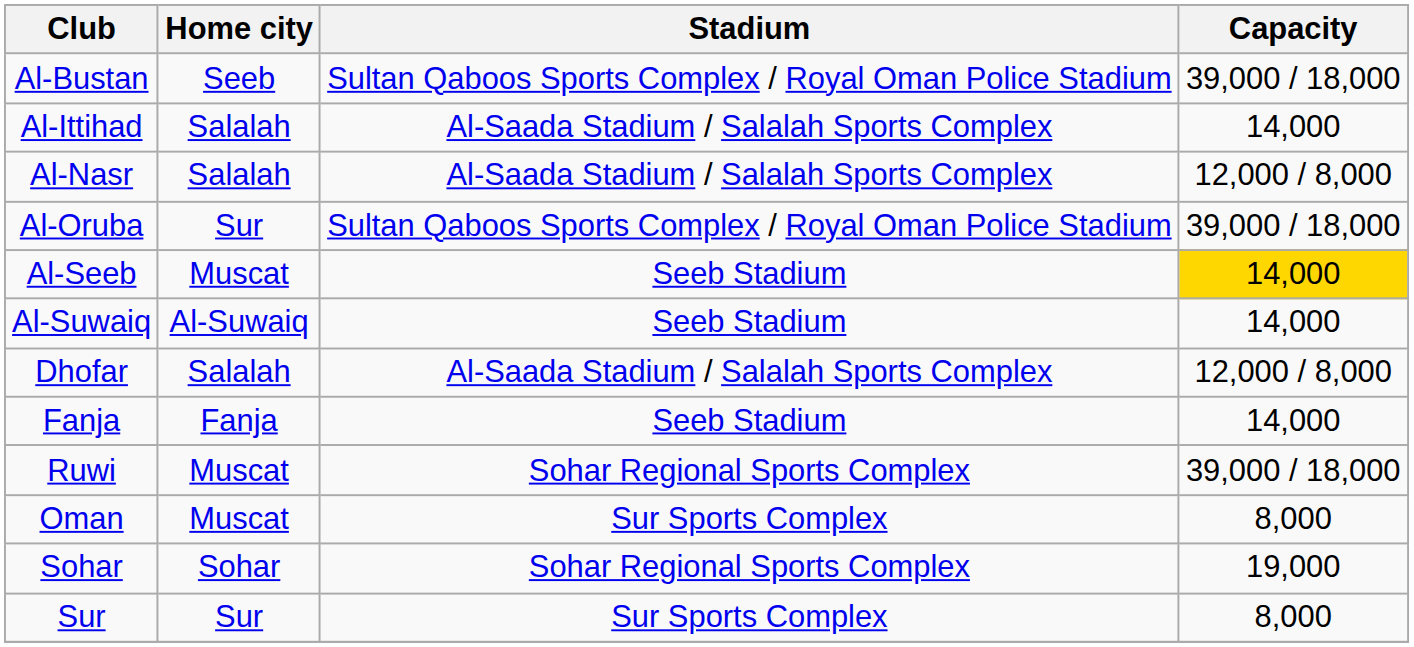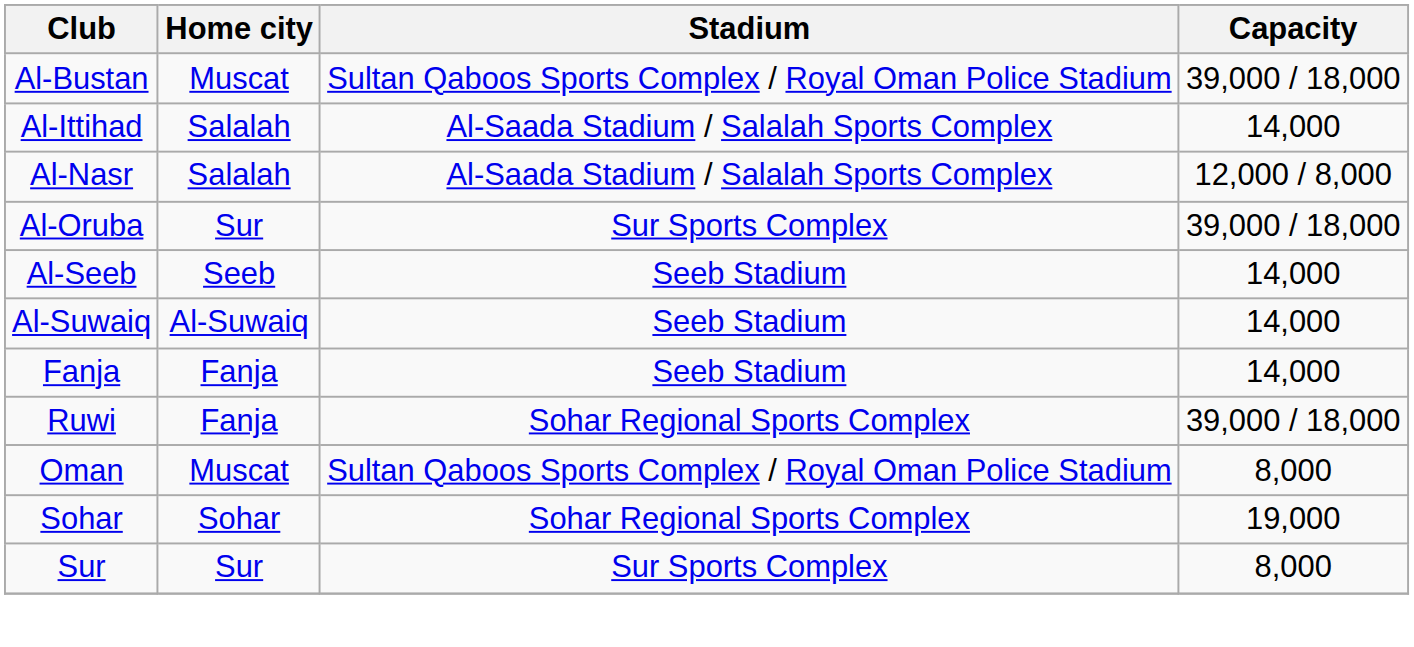 <table class="wikitable" style="text-align: center;">
 <tr>
 <th>Club</th>
 <th>Home city</th>
 <th>Stadium</th>
 <th>Capacity</th>
 </tr>
 <tr>
 <td><a href='#'>Al-Bustan</a></td>
-<td><a href='#'>Seeb</a></td>
+<td><a href='#'>Muscat</a></td>
 <td><a href='#'>Sultan Qaboos Sports Complex</a> / <a href='#'>Royal Oman Police Stadium</a></td>
 <td>39,000 / 18,000</td>
 </tr>
 <tr>
 <td><a href='#'>Al-Ittihad</a></td>
 <td><a href='#'>Salalah</a></td>
 <td><a href='#'>Al-Saada Stadium</a> / <a href='#'>Salalah Sports Complex</a></td>
 <td>14,000</td>
 </tr>
 <tr>
 <td><a href='#'>Al-Nasr</a></td>
 <td><a href='#'>Salalah</a></td>
 <td><a href='#'>Al-Saada Stadium</a> / <a href='#'>Salalah Sports Complex</a></td>
 <td>12,000 / 8,000</td>
 </tr>
 <tr>
 <td><a href='#'>Al-Oruba</a></td>
 <td><a href='#'>Sur</a></td>
-<td><a href='#'>Sultan Qaboos Sports Complex</a> / <a href='#'>Royal Oman Police Stadium</a></td>
+<td><a href='#'>Sur Sports Complex</a></td>
 <td>39,000 / 18,000</td>
 </tr>
 <tr>
 <td><a href='#'>Al-Seeb</a></td>
-<td><a href='#'>Muscat</a></td>
+<td><a href='#'>Seeb</a></td>
 <td><a href='#'>Seeb Stadium</a></td>
-<td style="background: gold;">14,000</td>
+<td>14,000</td>
 </tr>
 <tr>
 <td><a href='#'>Al-Suwaiq</a></td>
 <td><a href='#'>Al-Suwaiq</a></td>
 <td><a href='#'>Seeb Stadium</a></td>
 <td>14,000</td>
-</tr>
-<tr>
-<td><a href='#'>Dhofar</a></td>
-<td><a href='#'>Salalah</a></td>
-<td><a href='#'>Al-Saada Stadium</a> / <a href='#'>Salalah Sports Complex</a></td>
-<td>12,000 / 8,000</td>
 </tr>
 <tr>
 <td><a href='#'>Fanja</a></td>
 <td><a href='#'>Fanja</a></td>
 <td><a href='#'>Seeb Stadium</a></td>
 <td>14,000</td>
 </tr>
 <tr>
 <td><a href='#'>Ruwi</a></td>
-<td><a href='#'>Muscat</a></td>
+<td><a href='#'>Fanja</a></td>
 <td><a href='#'>Sohar Regional Sports Complex</a></td>
 <td>39,000 / 18,000</td>
 </tr>
 <tr>
 <td><a href='#'>Oman</a></td>
 <td><a href='#'>Muscat</a></td>
-<td><a href='#'>Sur Sports Complex</a></td>
+<td><a href='#'>Sultan Qaboos Sports Complex</a> / <a href='#'>Royal Oman Police Stadium</a></td>
 <td>8,000</td>
 </tr>
 <tr>
 <td><a href='#'>Sohar</a></td>
 <td><a href='#'>Sohar</a></td>
 <td><a href='#'>Sohar Regional Sports Complex</a></td>
 <td>19,000</td>
 </tr>
 <tr>
 <td><a href='#'>Sur</a></td>
 <td><a href='#'>Sur</a></td>
 <td><a href='#'>Sur Sports Complex</a></td>
 <td>8,000</td>
 </tr>
 <tr>
 </tr>
 </table>
